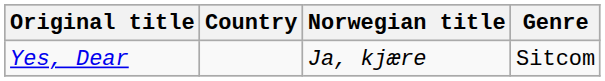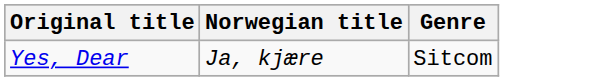 <table class="wikitable sortable">
 <tr>
 <th>Original title</th>
-<th>Country</th>
 <th>Norwegian title</th>
 <th>Genre</th>
 </tr>
 <tr>
 <td><em><a href='#'>Yes, Dear</a></em></td>
-<td></td>
 <td><em>Ja, kjære</em></td>
 <td>Sitcom</td>
 </tr>
 </table>
